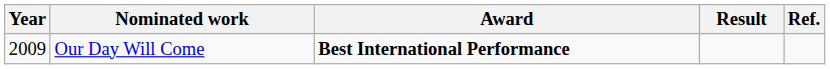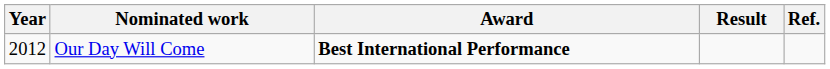 <table class="wikitable">
 <tr>
 <th>Year</th>
 <th width="220">Nominated work</th>
 <th width="325">Award</th>
 <th width="65">Result</th>
 <th>Ref.</th>
 </tr>
 <tr>
-<td>2009</td>
+<td>2012</td>
 <td><a href='#'>Our Day Will Come</a></td>
 <td><strong>Best International Performance</strong></td>
 <td></td>
 </tr>
 </table>
